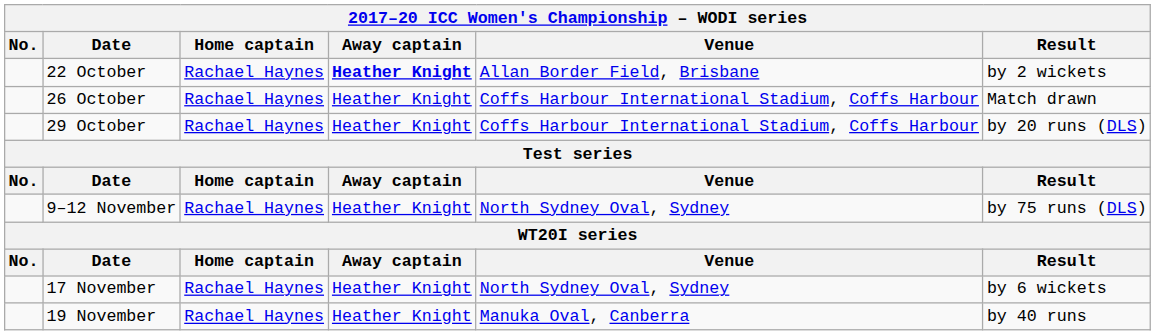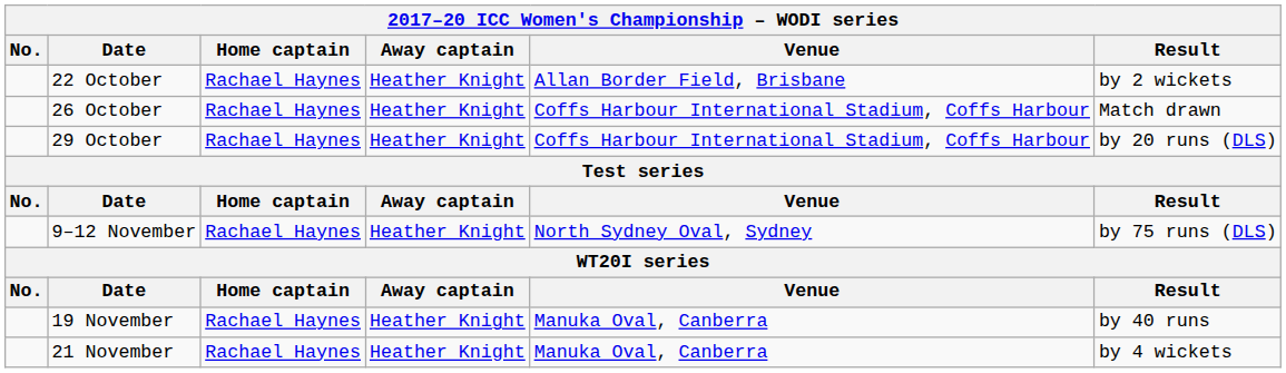 <table class="wikitable">
 <tr>
 <th colspan="6"><a href='#'>2017–20 ICC Women's Championship</a> – WODI series</th>
 </tr>
 <tr>
 <th>No.</th>
 <th>Date</th>
 <th>Home captain</th>
 <th>Away captain</th>
 <th>Venue</th>
 <th>Result</th>
 </tr>
 <tr>
 <td></td>
 <td>22 October</td>
 <td><a href='#'>Rachael Haynes</a></td>
-<td><strong><a href='#'>Heather Knight</a></strong></td>
+<td><a href='#'>Heather Knight</a></td>
 <td><a href='#'>Allan Border Field</a>, <a href='#'>Brisbane</a></td>
 <td> by 2 wickets</td>
 </tr>
 <tr>
 <td></td>
 <td>26 October</td>
 <td><a href='#'>Rachael Haynes</a></td>
 <td><a href='#'>Heather Knight</a></td>
 <td><a href='#'>Coffs Harbour International Stadium</a>, <a href='#'>Coffs Harbour</a></td>
 <td>Match drawn</td>
 </tr>
 <tr>
 <td></td>
 <td>29 October</td>
 <td><a href='#'>Rachael Haynes</a></td>
 <td><a href='#'>Heather Knight</a></td>
 <td><a href='#'>Coffs Harbour International Stadium</a>, <a href='#'>Coffs Harbour</a></td>
 <td> by 20 runs (<a href='#'>DLS</a>)</td>
 </tr>
 <tr>
 <th colspan="6">Test series</th>
 </tr>
 <tr>
 <th>No.</th>
 <th>Date</th>
 <th>Home captain</th>
 <th>Away captain</th>
 <th>Venue</th>
 <th>Result</th>
 </tr>
 <tr>
 <td></td>
 <td>9–12 November</td>
 <td><a href='#'>Rachael Haynes</a></td>
 <td><a href='#'>Heather Knight</a></td>
 <td><a href='#'>North Sydney Oval</a>, <a href='#'>Sydney</a></td>
 <td> by 75 runs (<a href='#'>DLS</a>)</td>
 </tr>
 <tr>
 <th colspan="6">WT20I series</th>
 </tr>
 <tr>
 <th>No.</th>
 <th>Date</th>
 <th>Home captain</th>
 <th>Away captain</th>
 <th>Venue</th>
 <th>Result</th>
 </tr>
 <tr>
 <td></td>
-<td>17 November</td>
-<td><a href='#'>Rachael Haynes</a></td>
-<td><a href='#'>Heather Knight</a></td>
-<td><a href='#'>North Sydney Oval</a>, <a href='#'>Sydney</a></td>
-<td> by 6 wickets</td>
-</tr>
-<tr>
-<td></td>
 <td>19 November</td>
 <td><a href='#'>Rachael Haynes</a></td>
 <td><a href='#'>Heather Knight</a></td>
 <td><a href='#'>Manuka Oval</a>, <a href='#'>Canberra</a></td>
 <td> by 40 runs</td>
 </tr>
+<tr>
+<td></td>
+<td>21 November</td>
+<td><a href='#'>Rachael Haynes</a></td>
+<td><a href='#'>Heather Knight</a></td>
+<td><a href='#'>Manuka Oval</a>, <a href='#'>Canberra</a></td>
+<td> by 4 wickets</td>
+</tr>
 </table>
